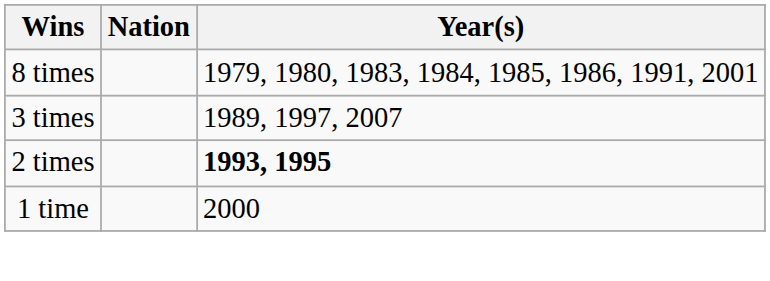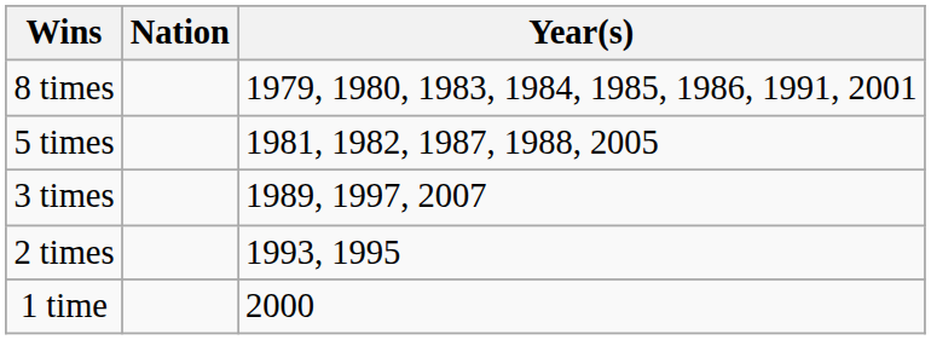 <table class="wikitable">
 <tr>
 <th>Wins</th>
 <th>Nation</th>
 <th>Year(s)</th>
 </tr>
 <tr>
 <td align=center>8 times</td>
 <td></td>
 <td>1979, 1980, 1983, 1984, 1985, 1986, 1991, 2001</td>
 </tr>
 <tr>
+<td align=center>5 times</td>
+<td></td>
+<td>1981, 1982, 1987, 1988, 2005</td>
+</tr>
+<tr>
 <td align=center>3 times</td>
 <td></td>
 <td>1989, 1997, 2007</td>
 </tr>
 <tr>
 <td align=center>2 times</td>
 <td></td>
-<td><strong>1993, 1995</strong></td>
+<td>1993, 1995</td>
 </tr>
 <tr>
 <td align=center>1 time</td>
 <td></td>
 <td>2000</td>
 </tr>
 </table>
